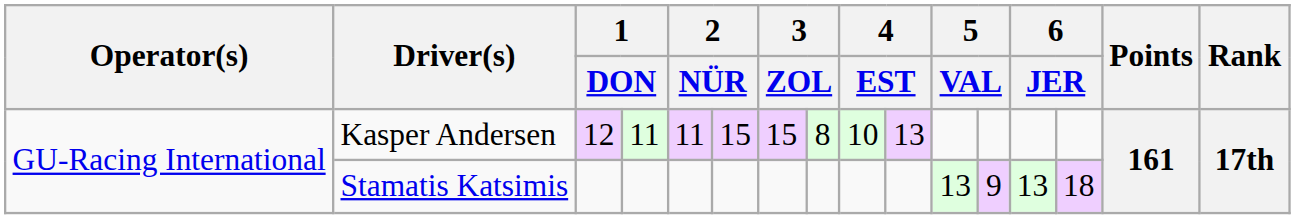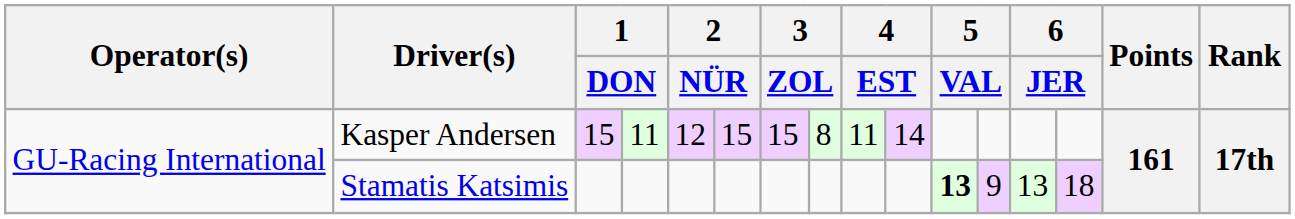 <table class="wikitable" style="font-size: 85%">
 <tr>
 <th rowspan=2>Operator(s)</th>
 <th rowspan=2>Driver(s)</th>
 <th colspan=2>1</th>
 <th colspan=2>2</th>
 <th colspan=2>3</th>
 <th colspan=2>4</th>
 <th colspan=2>5</th>
 <th colspan=2>6</th>
 <th rowspan=2>Points</th>
 <th rowspan=2>Rank</th>
 </tr>
 <tr>
 <th colspan=2><a href='#'>DON</a></th>
 <th colspan=2><a href='#'>NÜR</a></th>
 <th colspan=2><a href='#'>ZOL</a></th>
 <th colspan=2><a href='#'>EST</a></th>
 <th colspan=2><a href='#'>VAL</a></th>
 <th colspan=2><a href='#'>JER</a></th>
 </tr>
 <tr>
 <td rowspan=2 align=center><a href='#'>GU-Racing International</a></td>
 <td> Kasper Andersen</td>
+<td style="background:#efcfff;">15</td>
+<td style="background:#dfffdf;">11</td>
 <td style="background:#efcfff;">12</td>
-<td style="background:#dfffdf;">11</td>
-<td style="background:#efcfff;">11</td>
 <td style="background:#efcfff;">15</td>
 <td style="background:#efcfff;">15</td>
 <td style="background:#dfffdf;">8</td>
-<td style="background:#dfffdf;">10</td>
-<td style="background:#efcfff;">13</td>
+<td style="background:#dfffdf;">11</td>
+<td style="background:#efcfff;">14</td>
 <td></td>
 <td></td>
 <td></td>
 <td></td>
 <th rowspan=2>161</th>
 <th rowspan=2>17th</th>
 </tr>
 <tr>
 <td> <a href='#'>Stamatis Katsimis</a></td>
 <td></td>
 <td></td>
 <td></td>
 <td></td>
 <td></td>
 <td></td>
 <td></td>
 <td></td>
-<td style="background:#dfffdf;">13</td>
+<td style="background:#dfffdf;"><strong>13</strong></td>
 <td style="background:#efcfff;">9</td>
 <td style="background:#dfffdf;">13</td>
 <td style="background:#efcfff;">18</td>
 </tr>
 </table>
